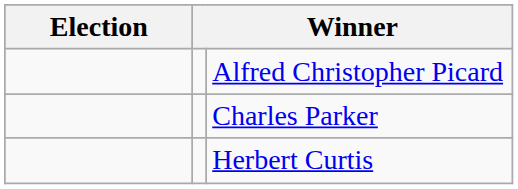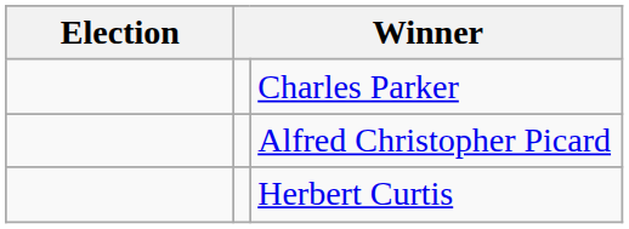 <table class=wikitable>
 <tr>
 <th width=100>Election</th>
 <th width=175 colspan=2>Winner</th>
+</tr>
+<tr>
+<td></td>
+<td></td>
+<td><a href='#'>Charles Parker</a></td>
 </tr>
 <tr>
 <td></td>
 <td></td>
 <td><a href='#'>Alfred Christopher Picard</a></td>
 </tr>
 <tr>
 <td></td>
 <td></td>
-<td><a href='#'>Charles Parker</a></td>
-</tr>
-<tr>
-<td></td>
-<td></td>
 <td><a href='#'>Herbert Curtis</a></td>
 </tr>
 </table>
